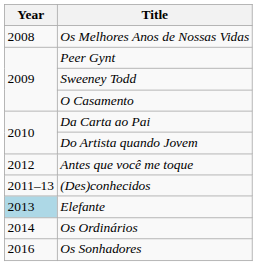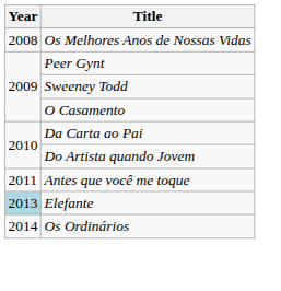 <table class="wikitable sortable">
 <tr>
 <th>Year</th>
 <th>Title</th>
 </tr>
 <tr>
 <td>2008</td>
 <td><em>Os Melhores Anos de Nossas Vidas</em></td>
 </tr>
 <tr>
 <td rowspan=3>2009</td>
 <td><em>Peer Gynt</em></td>
 </tr>
 <tr>
 <td><em>Sweeney Todd</em></td>
 </tr>
 <tr>
 <td><em> O Casamento</em></td>
 </tr>
 <tr>
 <td rowspan=2>2010</td>
 <td><em>Da Carta ao Pai</em></td>
 </tr>
 <tr>
 <td><em>Do Artista quando Jovem</em></td>
 </tr>
 <tr>
-<td>2012</td>
+<td>2011</td>
 <td><em>Antes que você me toque</em></td>
-</tr>
-<tr>
-<td>2011–13</td>
-<td><em>(Des)conhecidos</em></td>
 </tr>
 <tr>
 <td style="background: lightblue;">2013</td>
 <td><em>Elefante</em></td>
 </tr>
 <tr>
 <td>2014</td>
 <td><em>Os Ordinários</em></td>
 </tr>
-<tr>
-<td>2016</td>
-<td><em>Os Sonhadores</em></td>
-</tr>
 </table>
